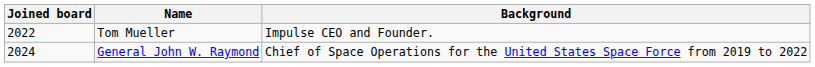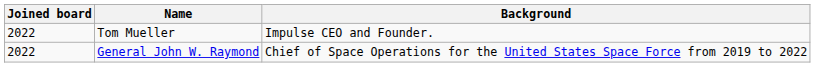 <table class="wikitable">
 <tr>
 <th>Joined board</th>
 <th>Name</th>
 <th>Background</th>
 </tr>
 <tr>
 <td>2022</td>
 <td>Tom Mueller</td>
 <td>Impulse CEO and Founder.</td>
 </tr>
 <tr>
-<td>2024</td>
+<td>2022</td>
 <td><a href='#'>General John W. Raymond</a></td>
 <td>Chief of Space Operations for the <a href='#'>United States Space Force</a> from 2019 to 2022</td>
 </tr>
 </table>
